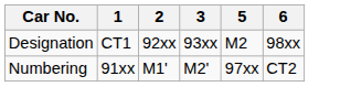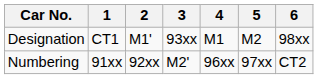 <table class="wikitable">
 <tr>
 <th>Car No.</th>
 <th>1</th>
 <th>2</th>
 <th>3</th>
+<th>4</th>
 <th>5</th>
 <th>6</th>
 </tr>
 <tr>
 <td>Designation</td>
 <td>CT1</td>
-<td>92xx</td>
+<td>M1'</td>
 <td>93xx</td>
+<td>M1</td>
 <td>M2</td>
 <td>98xx</td>
 </tr>
 <tr>
 <td>Numbering</td>
 <td>91xx</td>
-<td>M1'</td>
+<td>92xx</td>
 <td>M2'</td>
+<td>96xx</td>
 <td>97xx</td>
 <td>CT2</td>
 </tr>
 </table>
